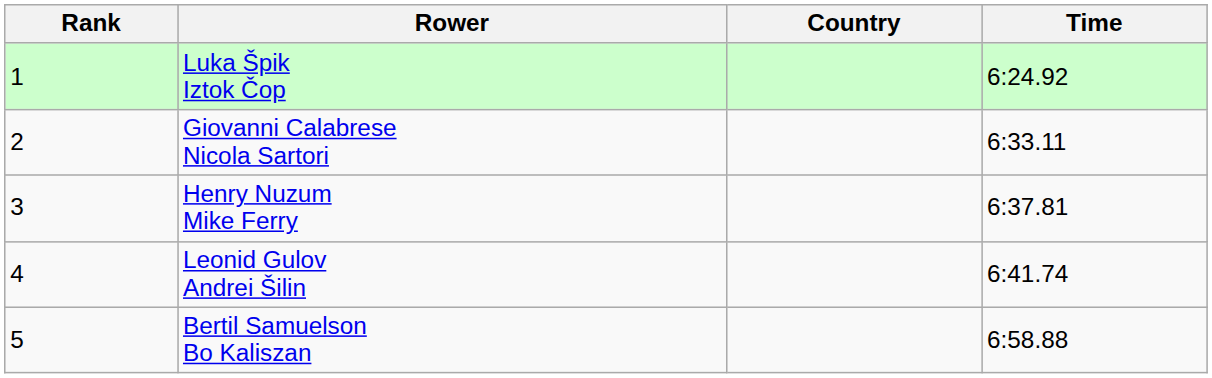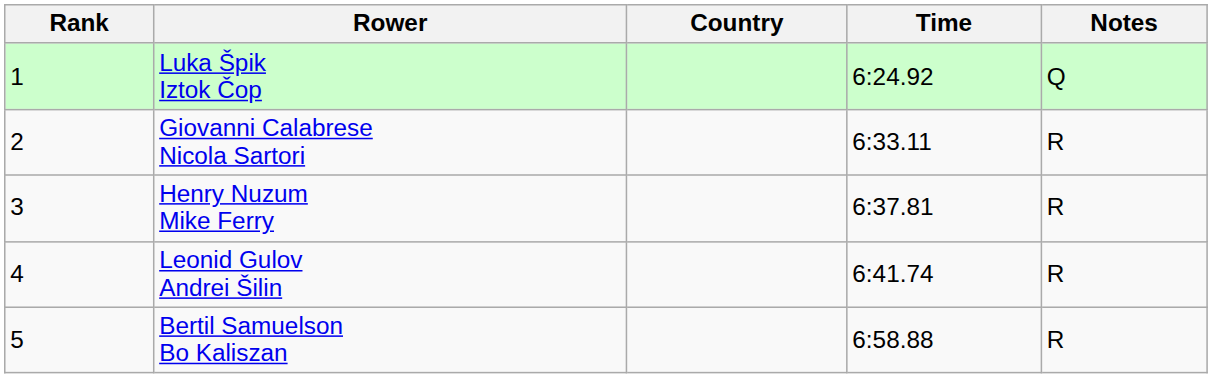 <table class="wikitable sortable" width=50%>
 <tr>
 <th>Rank</th>
 <th>Rower</th>
 <th>Country</th>
 <th>Time</th>
+<th>Notes</th>
 </tr>
 <tr bgcolor=ccffcc>
 <td>1</td>
 <td><a href='#'>Luka Špik</a> <br> <a href='#'>Iztok Čop</a></td>
 <td></td>
 <td>6:24.92</td>
+<td>Q</td>
 </tr>
 <tr>
 <td>2</td>
 <td><a href='#'>Giovanni Calabrese</a> <br> <a href='#'>Nicola Sartori</a></td>
 <td></td>
 <td>6:33.11</td>
+<td>R</td>
 </tr>
 <tr>
 <td>3</td>
 <td><a href='#'>Henry Nuzum</a> <br> <a href='#'>Mike Ferry</a></td>
 <td></td>
 <td>6:37.81</td>
+<td>R</td>
 </tr>
 <tr>
 <td>4</td>
 <td><a href='#'>Leonid Gulov</a> <br> <a href='#'>Andrei Šilin</a></td>
 <td></td>
 <td>6:41.74</td>
+<td>R</td>
 </tr>
 <tr>
 <td>5</td>
 <td><a href='#'>Bertil Samuelson</a> <br> <a href='#'>Bo Kaliszan</a></td>
 <td></td>
 <td>6:58.88</td>
+<td>R</td>
 </tr>
 </table>
